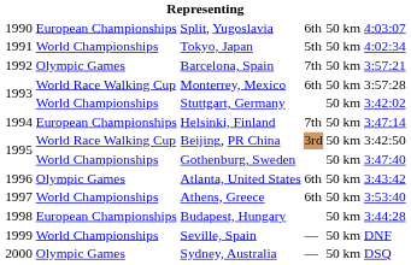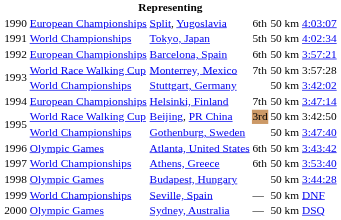 <table>
 <tr>
 <th colspan="6">Representing </th>
 </tr>
 <tr>
 <td>1990</td>
 <td><a href='#'>European Championships</a></td>
 <td><a href='#'>Split</a>, <a href='#'>Yugoslavia</a></td>
 <td>6th</td>
 <td>50 km</td>
 <td><a href='#'>4:03:07</a></td>
 </tr>
 <tr>
 <td>1991</td>
 <td><a href='#'>World Championships</a></td>
 <td><a href='#'>Tokyo, Japan</a></td>
 <td>5th</td>
 <td>50 km</td>
 <td><a href='#'>4:02:34</a></td>
 </tr>
 <tr>
 <td>1992</td>
-<td><a href='#'>Olympic Games</a></td>
+<td><a href='#'>European Championships</a></td>
 <td><a href='#'>Barcelona, Spain</a></td>
-<td>7th</td>
+<td>6th</td>
 <td>50 km</td>
 <td><a href='#'>3:57:21</a></td>
 </tr>
 <tr>
 <td rowspan="2">1993</td>
 <td><a href='#'>World Race Walking Cup</a></td>
 <td><a href='#'>Monterrey, Mexico</a></td>
-<td>6th</td>
+<td>7th</td>
 <td>50 km</td>
 <td>3:57:28</td>
 </tr>
 <tr>
 <td><a href='#'>World Championships</a></td>
 <td><a href='#'>Stuttgart, Germany</a></td>
 <td></td>
 <td>50 km</td>
 <td><a href='#'>3:42:02</a></td>
 </tr>
 <tr>
 <td>1994</td>
 <td><a href='#'>European Championships</a></td>
 <td><a href='#'>Helsinki, Finland</a></td>
 <td>7th</td>
 <td>50 km</td>
 <td><a href='#'>3:47:14</a></td>
 </tr>
 <tr>
 <td rowspan="2">1995</td>
 <td><a href='#'>World Race Walking Cup</a></td>
 <td><a href='#'>Beijing</a>, <a href='#'>PR China</a></td>
 <td bgcolor="cc9966">3rd</td>
 <td>50 km</td>
 <td>3:42:50</td>
 </tr>
 <tr>
 <td><a href='#'>World Championships</a></td>
 <td><a href='#'>Gothenburg, Sweden</a></td>
 <td></td>
 <td>50 km</td>
 <td><a href='#'>3:47:40</a></td>
 </tr>
 <tr>
 <td>1996</td>
 <td><a href='#'>Olympic Games</a></td>
 <td><a href='#'>Atlanta, United States</a></td>
 <td>6th</td>
 <td>50 km</td>
 <td><a href='#'>3:43:42</a></td>
 </tr>
 <tr>
 <td>1997</td>
 <td><a href='#'>World Championships</a></td>
 <td><a href='#'>Athens, Greece</a></td>
 <td>6th</td>
 <td>50 km</td>
 <td><a href='#'>3:53:40</a></td>
 </tr>
 <tr>
 <td>1998</td>
-<td><a href='#'>European Championships</a></td>
+<td><a href='#'>Olympic Games</a></td>
 <td><a href='#'>Budapest, Hungary</a></td>
 <td></td>
 <td>50 km</td>
 <td><a href='#'>3:44:28</a></td>
 </tr>
 <tr>
 <td>1999</td>
 <td><a href='#'>World Championships</a></td>
 <td><a href='#'>Seville, Spain</a></td>
 <td>—</td>
 <td>50 km</td>
 <td><a href='#'>DNF</a></td>
 </tr>
 <tr>
 <td>2000</td>
 <td><a href='#'>Olympic Games</a></td>
 <td><a href='#'>Sydney, Australia</a></td>
 <td>—</td>
 <td>50 km</td>
 <td><a href='#'>DSQ</a></td>
 </tr>
 </table>
